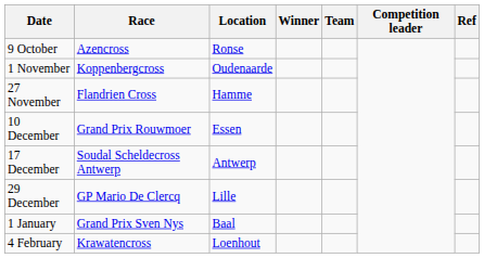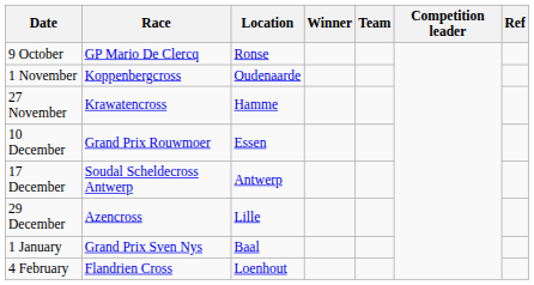 <table class="wikitable">
 <tr>
 <th>Date</th>
 <th>Race</th>
 <th>Location</th>
 <th>Winner</th>
 <th>Team</th>
 <th>Competition leader</th>
 <th>Ref</th>
 </tr>
 <tr>
 <td>9 October</td>
-<td><a href='#'>Azencross</a></td>
+<td><a href='#'>GP Mario De Clercq</a></td>
 <td><a href='#'>Ronse</a></td>
 <td></td>
 <td></td>
 <td rowspan=8></td>
 <td></td>
 </tr>
 <tr>
 <td>1 November</td>
 <td><a href='#'>Koppenbergcross</a></td>
 <td><a href='#'>Oudenaarde</a></td>
 <td></td>
 <td></td>
 <td></td>
 </tr>
 <tr>
 <td>27 November</td>
-<td><a href='#'>Flandrien Cross</a></td>
+<td><a href='#'>Krawatencross</a></td>
 <td><a href='#'>Hamme</a></td>
 <td></td>
 <td></td>
 <td></td>
 </tr>
 <tr>
 <td>10 December</td>
 <td><a href='#'>Grand Prix Rouwmoer</a></td>
 <td><a href='#'>Essen</a></td>
 <td></td>
 <td></td>
 <td></td>
 </tr>
 <tr>
 <td>17 December</td>
 <td><a href='#'>Soudal Scheldecross Antwerp</a></td>
 <td><a href='#'>Antwerp</a></td>
 <td></td>
 <td></td>
 <td></td>
 </tr>
 <tr>
 <td>29 December</td>
-<td><a href='#'>GP Mario De Clercq</a></td>
+<td><a href='#'>Azencross</a></td>
 <td><a href='#'>Lille</a></td>
 <td></td>
 <td></td>
 <td></td>
 </tr>
 <tr>
 <td>1 January</td>
 <td><a href='#'>Grand Prix Sven Nys</a></td>
 <td><a href='#'>Baal</a></td>
 <td></td>
 <td></td>
 <td></td>
 </tr>
 <tr>
 <td>4 February</td>
-<td><a href='#'>Krawatencross</a></td>
+<td><a href='#'>Flandrien Cross</a></td>
 <td><a href='#'>Loenhout</a></td>
 <td></td>
 <td></td>
 <td></td>
 </tr>
 </table>
